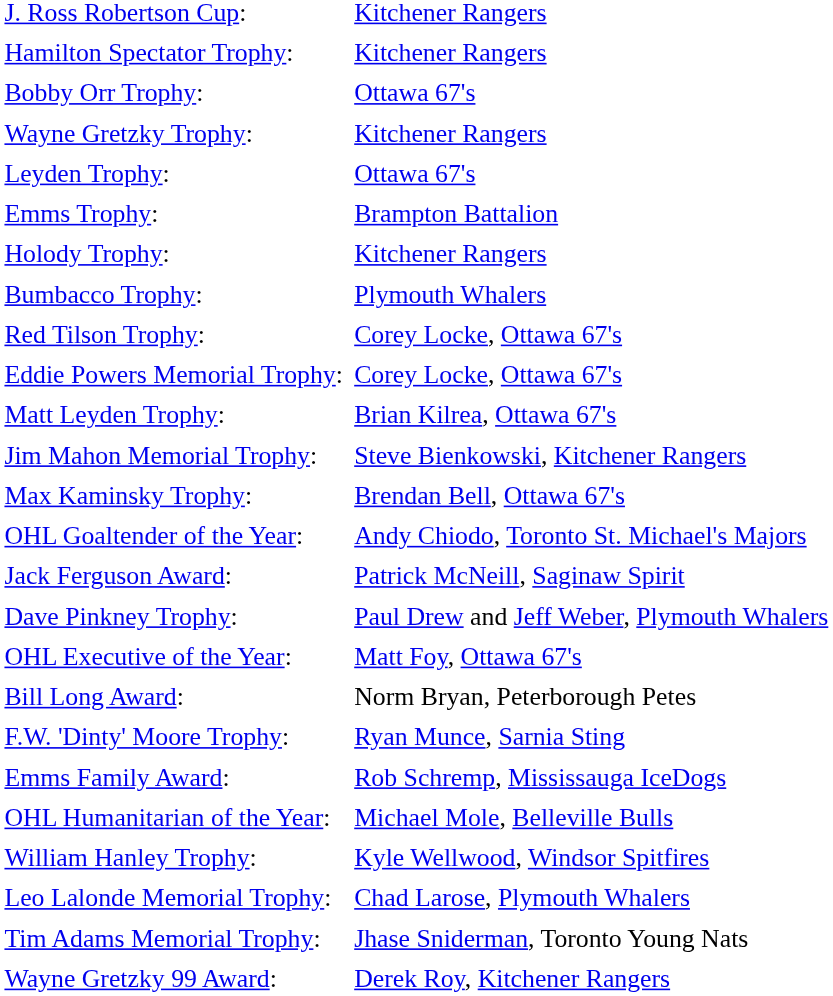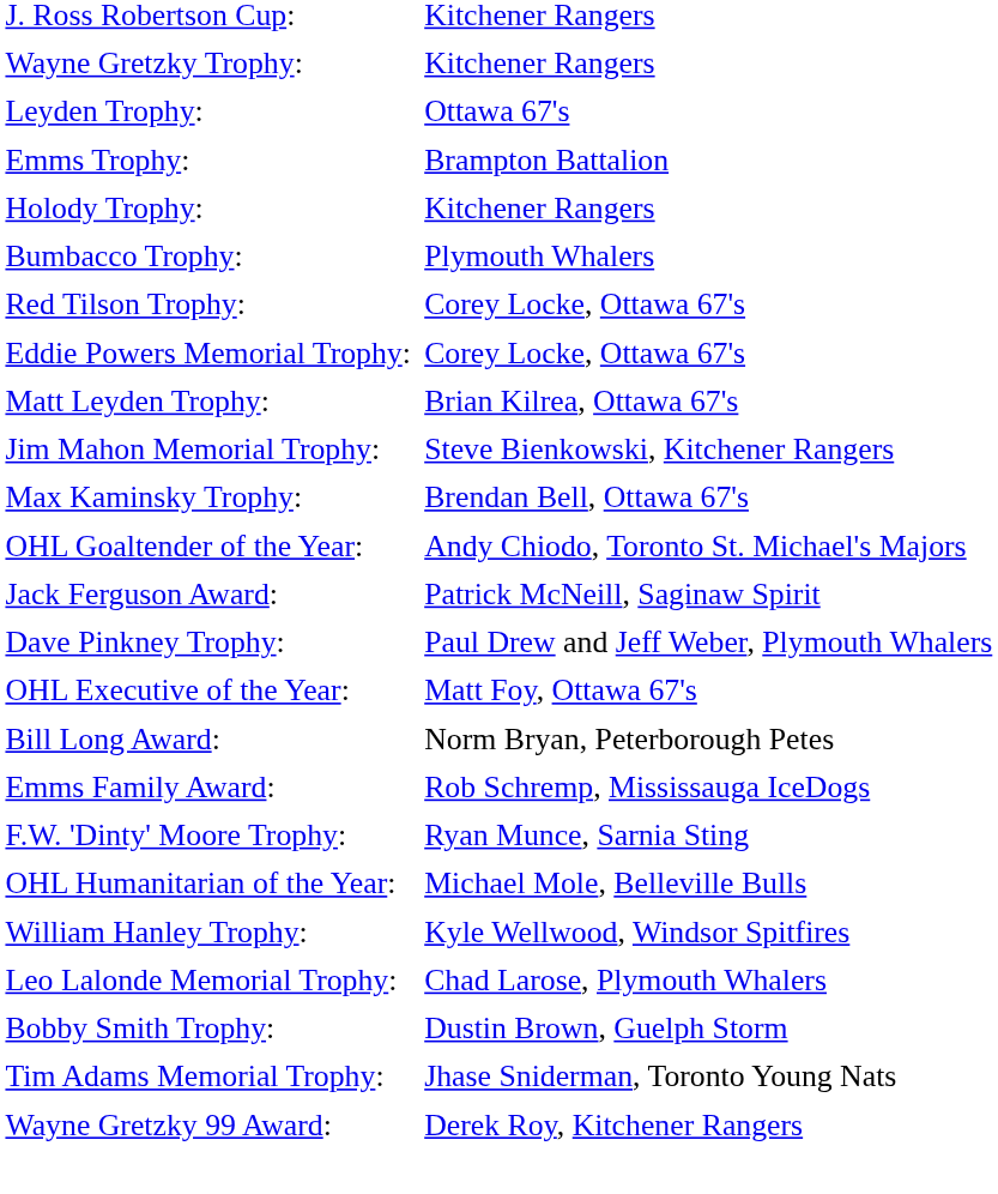 <table cellpadding="3" cellspacing="1">
 <tr>
 <td><a href='#'>J. Ross Robertson Cup</a>:</td>
 <td><a href='#'>Kitchener Rangers</a></td>
-</tr>
-<tr>
-<td><a href='#'>Hamilton Spectator Trophy</a>:</td>
-<td><a href='#'>Kitchener Rangers</a></td>
-</tr>
-<tr>
-<td><a href='#'>Bobby Orr Trophy</a>:</td>
-<td><a href='#'>Ottawa 67's</a></td>
 </tr>
 <tr>
 <td><a href='#'>Wayne Gretzky Trophy</a>:</td>
 <td><a href='#'>Kitchener Rangers</a></td>
 </tr>
 <tr>
 <td><a href='#'>Leyden Trophy</a>:</td>
 <td><a href='#'>Ottawa 67's</a></td>
 </tr>
 <tr>
 <td><a href='#'>Emms Trophy</a>:</td>
 <td><a href='#'>Brampton Battalion</a></td>
 </tr>
 <tr>
 <td><a href='#'>Holody Trophy</a>:</td>
 <td><a href='#'>Kitchener Rangers</a></td>
 </tr>
 <tr>
 <td><a href='#'>Bumbacco Trophy</a>:</td>
 <td><a href='#'>Plymouth Whalers</a></td>
 </tr>
 <tr>
 <td><a href='#'>Red Tilson Trophy</a>:</td>
 <td><a href='#'>Corey Locke</a>, <a href='#'>Ottawa 67's</a></td>
 </tr>
 <tr>
 <td><a href='#'>Eddie Powers Memorial Trophy</a>:</td>
 <td><a href='#'>Corey Locke</a>, <a href='#'>Ottawa 67's</a></td>
 </tr>
 <tr>
 <td><a href='#'>Matt Leyden Trophy</a>:</td>
 <td><a href='#'>Brian Kilrea</a>, <a href='#'>Ottawa 67's</a></td>
 </tr>
 <tr>
 <td><a href='#'>Jim Mahon Memorial Trophy</a>:</td>
 <td><a href='#'>Steve Bienkowski</a>, <a href='#'>Kitchener Rangers</a></td>
 </tr>
 <tr>
 <td><a href='#'>Max Kaminsky Trophy</a>:</td>
 <td><a href='#'>Brendan Bell</a>, <a href='#'>Ottawa 67's</a></td>
 </tr>
 <tr>
 <td><a href='#'>OHL Goaltender of the Year</a>:</td>
 <td><a href='#'>Andy Chiodo</a>, <a href='#'>Toronto St. Michael's Majors</a></td>
 </tr>
 <tr>
 <td><a href='#'>Jack Ferguson Award</a>:</td>
 <td><a href='#'>Patrick McNeill</a>, <a href='#'>Saginaw Spirit</a></td>
 </tr>
 <tr>
 <td><a href='#'>Dave Pinkney Trophy</a>:</td>
 <td><a href='#'>Paul Drew</a> and <a href='#'>Jeff Weber</a>, <a href='#'>Plymouth Whalers</a></td>
 </tr>
 <tr>
 <td><a href='#'>OHL Executive of the Year</a>:</td>
 <td><a href='#'>Matt Foy</a>, <a href='#'>Ottawa 67's</a></td>
 </tr>
 <tr>
 <td><a href='#'>Bill Long Award</a>:</td>
 <td>Norm Bryan, Peterborough Petes</td>
 </tr>
 <tr>
+<td><a href='#'>Emms Family Award</a>:</td>
+<td><a href='#'>Rob Schremp</a>, <a href='#'>Mississauga IceDogs</a></td>
+</tr>
+<tr>
 <td><a href='#'>F.W. 'Dinty' Moore Trophy</a>:</td>
 <td><a href='#'>Ryan Munce</a>, <a href='#'>Sarnia Sting</a></td>
-</tr>
-<tr>
-<td><a href='#'>Emms Family Award</a>:</td>
-<td><a href='#'>Rob Schremp</a>, <a href='#'>Mississauga IceDogs</a></td>
 </tr>
 <tr>
 <td><a href='#'>OHL Humanitarian of the Year</a>:</td>
 <td><a href='#'>Michael Mole</a>, <a href='#'>Belleville Bulls</a></td>
 </tr>
 <tr>
 <td><a href='#'>William Hanley Trophy</a>:</td>
 <td><a href='#'>Kyle Wellwood</a>, <a href='#'>Windsor Spitfires</a></td>
 </tr>
 <tr>
 <td><a href='#'>Leo Lalonde Memorial Trophy</a>:</td>
 <td><a href='#'>Chad Larose</a>, <a href='#'>Plymouth Whalers</a></td>
 </tr>
 <tr>
+<td><a href='#'>Bobby Smith Trophy</a>:</td>
+<td><a href='#'>Dustin Brown</a>, <a href='#'>Guelph Storm</a></td>
+</tr>
+<tr>
 <td><a href='#'>Tim Adams Memorial Trophy</a>:</td>
 <td><a href='#'>Jhase Sniderman</a>, Toronto Young Nats</td>
 </tr>
 <tr>
 <td><a href='#'>Wayne Gretzky 99 Award</a>:</td>
 <td><a href='#'>Derek Roy</a>, <a href='#'>Kitchener Rangers</a></td>
 </tr>
 </table>
